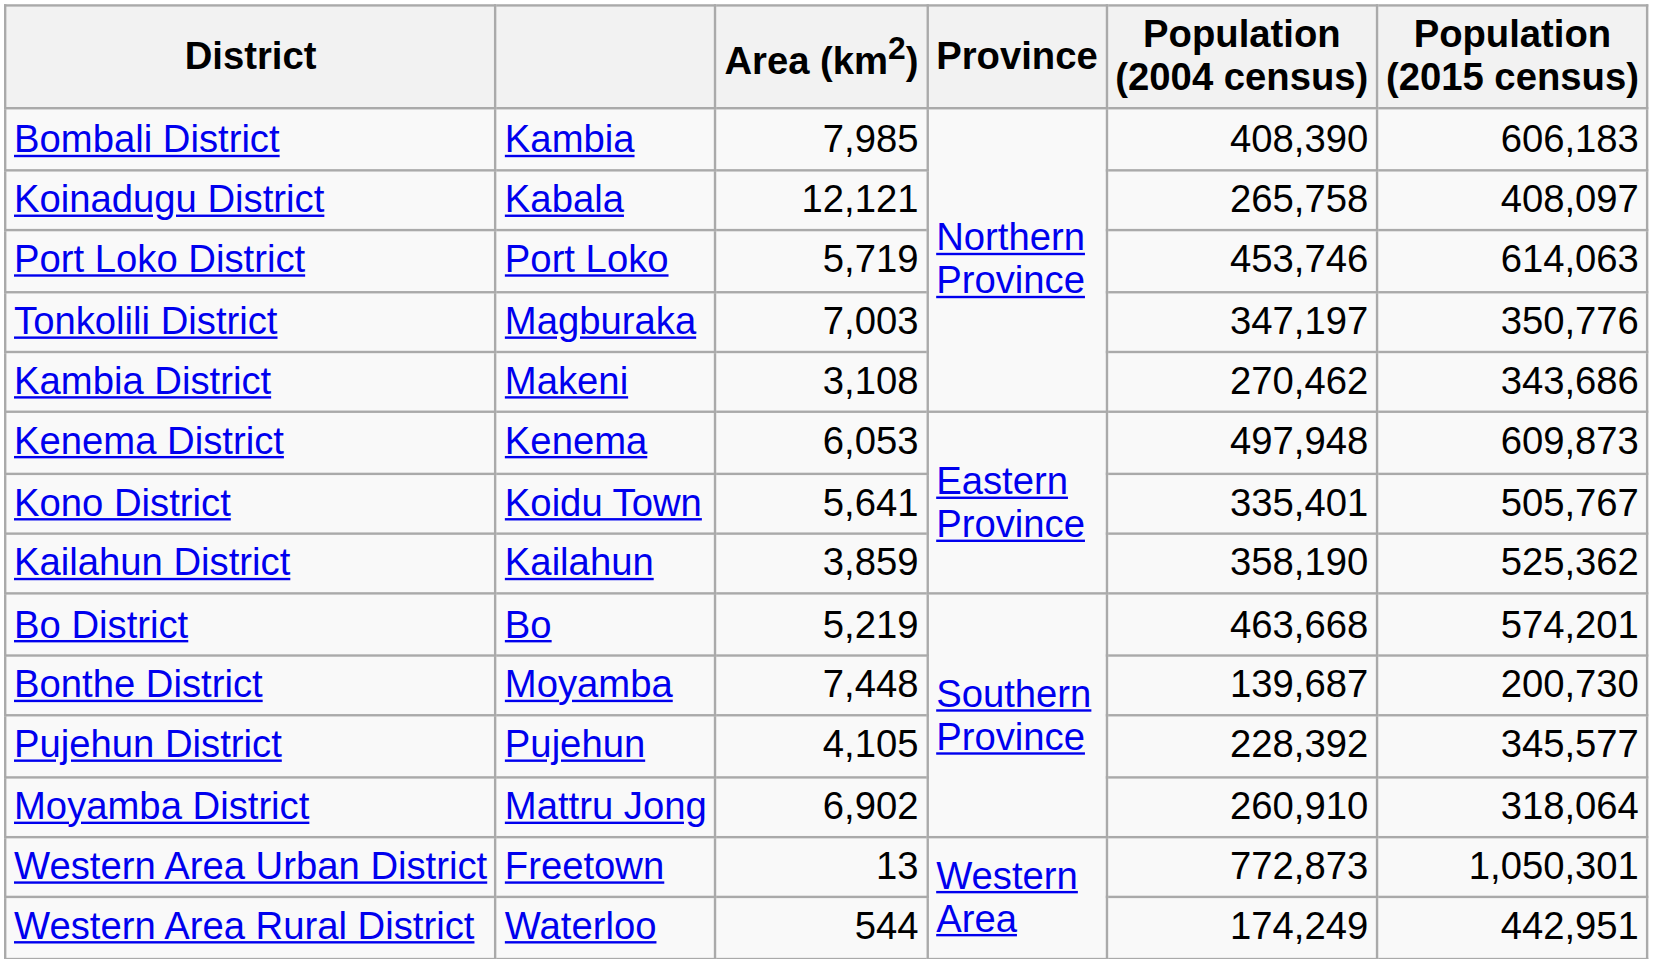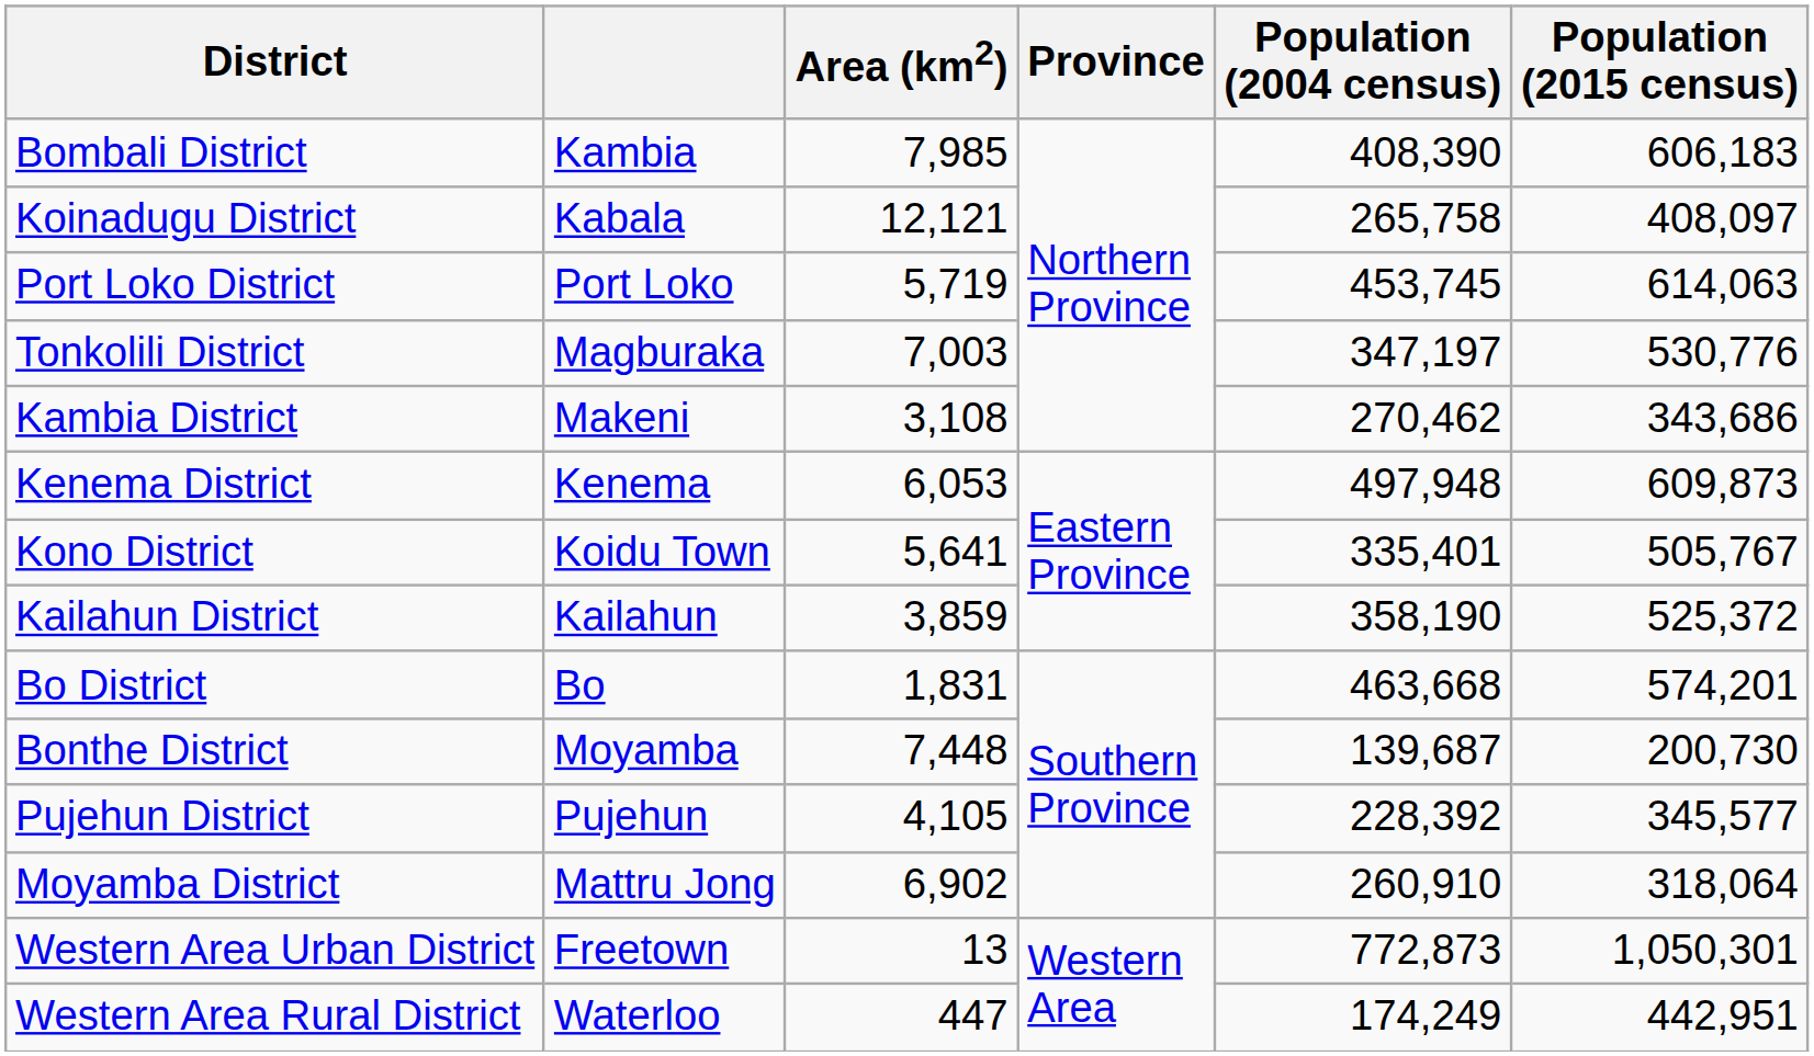 <table class="wikitable" style="float:left;">
 <tr>
 <th>District</th>
 <th Capital></th>
 <th>Area (km<sup>2</sup>)</th>
 <th>Province</th>
 <th>Population<br> (2004 census)</th>
 <th>Population<br> (2015 census)</th>
 </tr>
 <tr>
 <td><a href='#'>Bombali District</a></td>
 <td><a href='#'>Kambia</a></td>
 <td align="right">7,985</td>
 <td rowspan="5"><a href='#'>Northern<br> Province</a></td>
 <td align="right">408,390</td>
 <td align="right">606,183</td>
 </tr>
 <tr>
 <td><a href='#'>Koinadugu District</a></td>
 <td><a href='#'>Kabala</a></td>
 <td align="right">12,121</td>
 <td align="right">265,758</td>
 <td align="right">408,097</td>
 </tr>
 <tr>
 <td><a href='#'>Port Loko District</a></td>
 <td><a href='#'>Port Loko</a></td>
 <td align="right">5,719</td>
-<td align="right">453,746</td>
+<td align="right">453,745</td>
 <td align="right">614,063</td>
 </tr>
 <tr>
 <td><a href='#'>Tonkolili District</a></td>
 <td><a href='#'>Magburaka</a></td>
 <td align="right">7,003</td>
 <td align="right">347,197</td>
-<td align="right">350,776</td>
+<td align="right">530,776</td>
 </tr>
 <tr>
 <td><a href='#'>Kambia District</a></td>
 <td><a href='#'>Makeni</a></td>
 <td align="right">3,108</td>
 <td align="right">270,462</td>
 <td align="right">343,686</td>
 </tr>
 <tr>
 <td><a href='#'>Kenema District</a></td>
 <td><a href='#'>Kenema</a></td>
 <td align="right">6,053</td>
 <td rowspan="3"><a href='#'>Eastern<br> Province</a></td>
 <td align="right">497,948</td>
 <td align="right">609,873</td>
 </tr>
 <tr>
 <td><a href='#'>Kono District</a></td>
 <td><a href='#'>Koidu Town</a></td>
 <td align="right">5,641</td>
 <td align="right">335,401</td>
 <td align="right">505,767</td>
 </tr>
 <tr>
 <td><a href='#'>Kailahun District</a></td>
 <td><a href='#'>Kailahun</a></td>
 <td align="right">3,859</td>
 <td align="right">358,190</td>
-<td align="right">525,362</td>
+<td align="right">525,372</td>
 </tr>
 <tr>
 <td><a href='#'>Bo District</a></td>
 <td><a href='#'>Bo</a></td>
-<td align="right">5,219</td>
+<td align="right">1,831</td>
 <td rowspan="4"><a href='#'>Southern<br> Province</a></td>
 <td align="right">463,668</td>
 <td align="right">574,201</td>
 </tr>
 <tr>
 <td><a href='#'>Bonthe District</a></td>
 <td><a href='#'>Moyamba</a></td>
 <td align="right">7,448</td>
 <td align="right">139,687</td>
 <td align="right">200,730</td>
 </tr>
 <tr>
 <td><a href='#'>Pujehun District</a></td>
 <td><a href='#'>Pujehun</a></td>
 <td align="right">4,105</td>
 <td align="right">228,392</td>
 <td align="right">345,577</td>
 </tr>
 <tr>
 <td><a href='#'>Moyamba District</a></td>
 <td><a href='#'>Mattru Jong</a></td>
 <td align="right">6,902</td>
 <td align="right">260,910</td>
 <td align="right">318,064</td>
 </tr>
 <tr>
 <td><a href='#'>Western Area Urban District</a></td>
 <td><a href='#'>Freetown</a></td>
 <td align="right">13</td>
 <td rowspan="2"><a href='#'>Western<br> Area</a></td>
 <td align="right">772,873</td>
 <td align="right">1,050,301</td>
 </tr>
 <tr>
 <td><a href='#'>Western Area Rural District</a></td>
 <td><a href='#'>Waterloo</a></td>
-<td align="right">544</td>
+<td align="right">447</td>
 <td align="right">174,249</td>
 <td align="right">442,951</td>
 </tr>
 </table>
